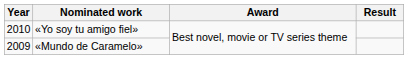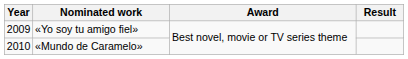 <table class="wikitable">
 <tr>
 <th>Year</th>
 <th width="200">Nominated work</th>
 <th width="275">Award</th>
 <th width="65">Result</th>
 </tr>
 <tr>
-<td>2010</td>
+<td>2009</td>
 <td>«Yo soy tu amigo fiel»</td>
 <td rowspan="2">Best novel, movie or TV series theme</td>
 <td></td>
 </tr>
 <tr>
-<td>2009</td>
+<td>2010</td>
 <td>«Mundo de Caramelo»</td>
 <td></td>
 </tr>
 </table>
